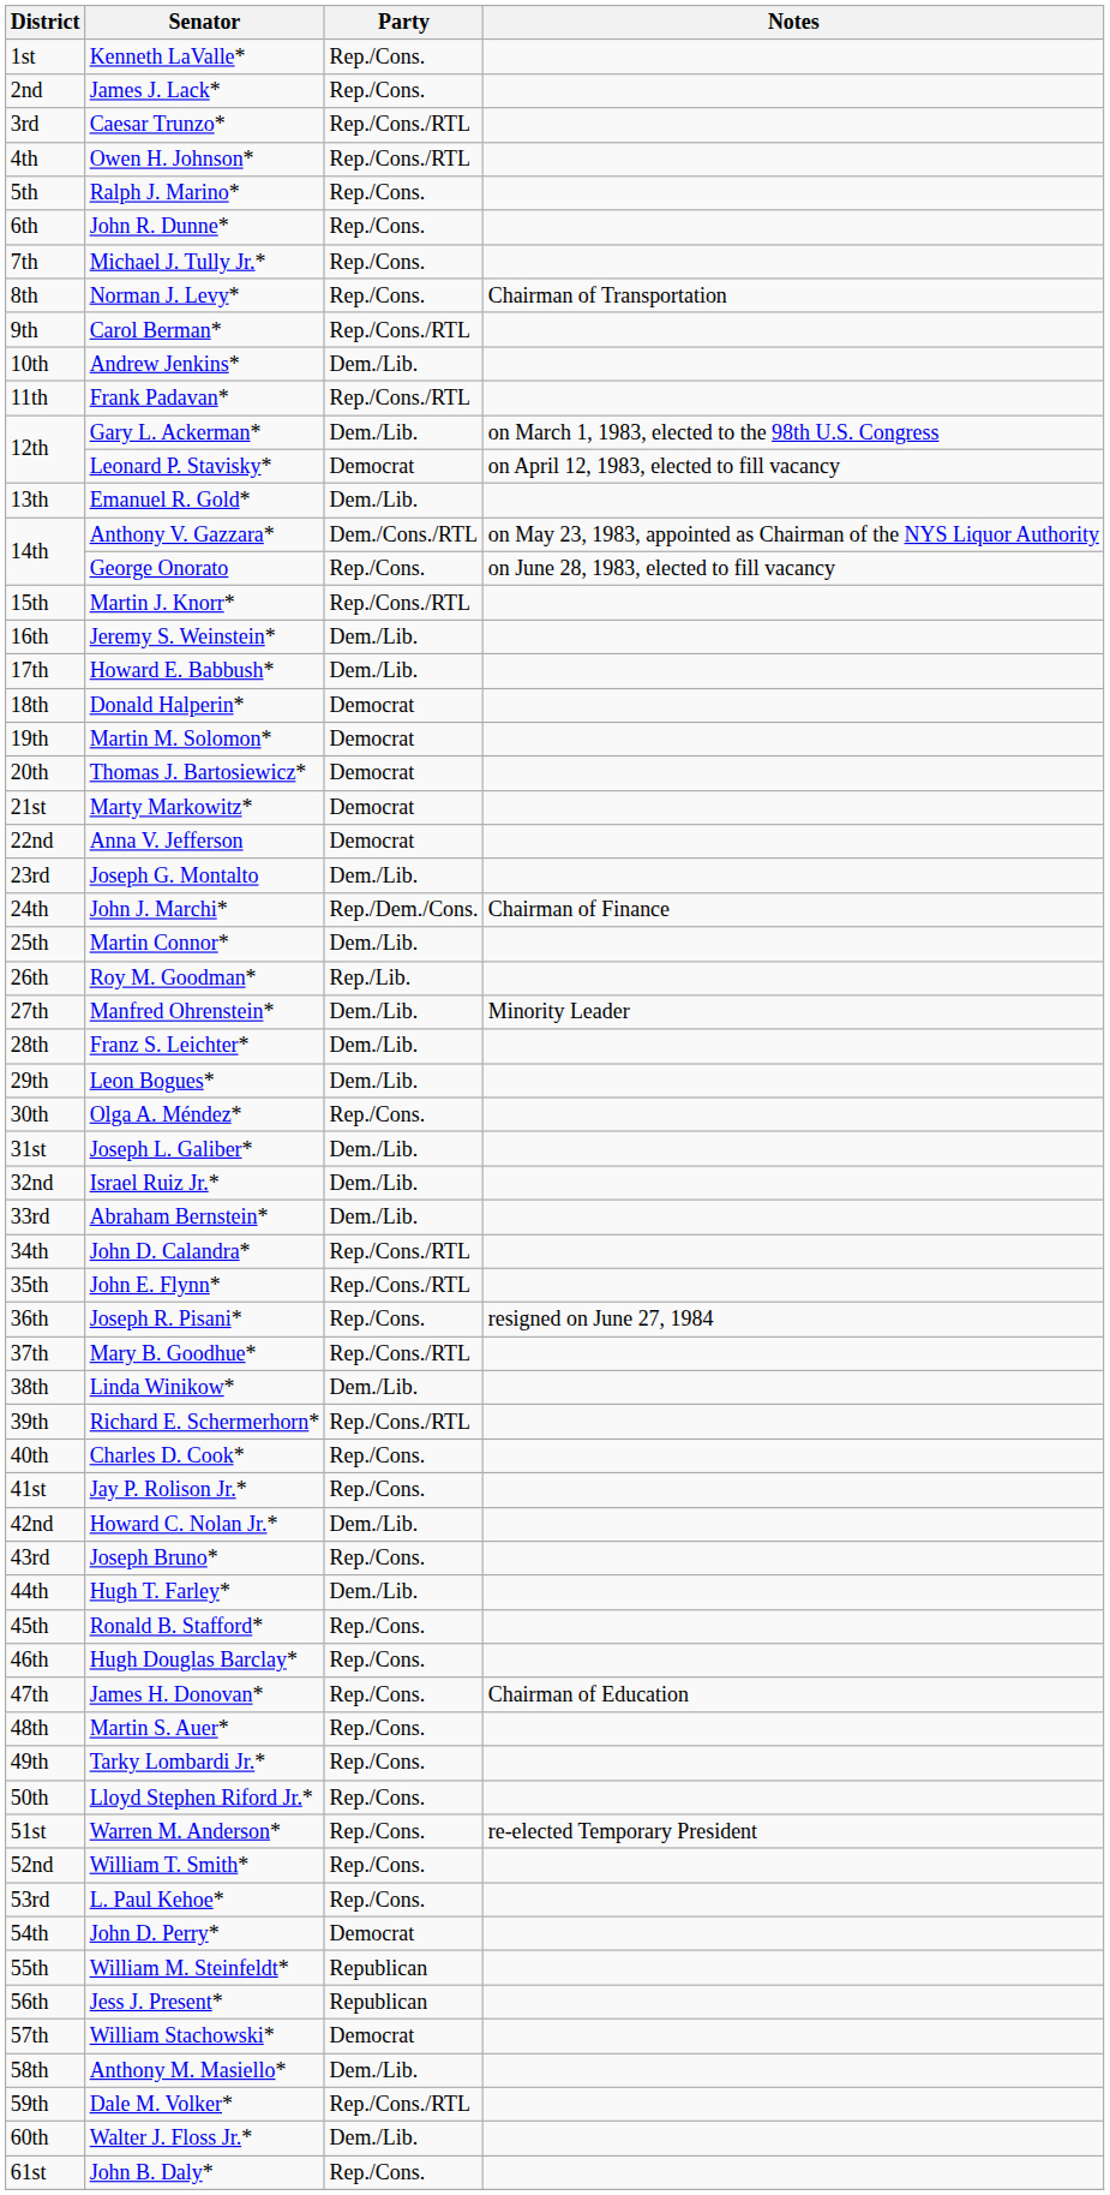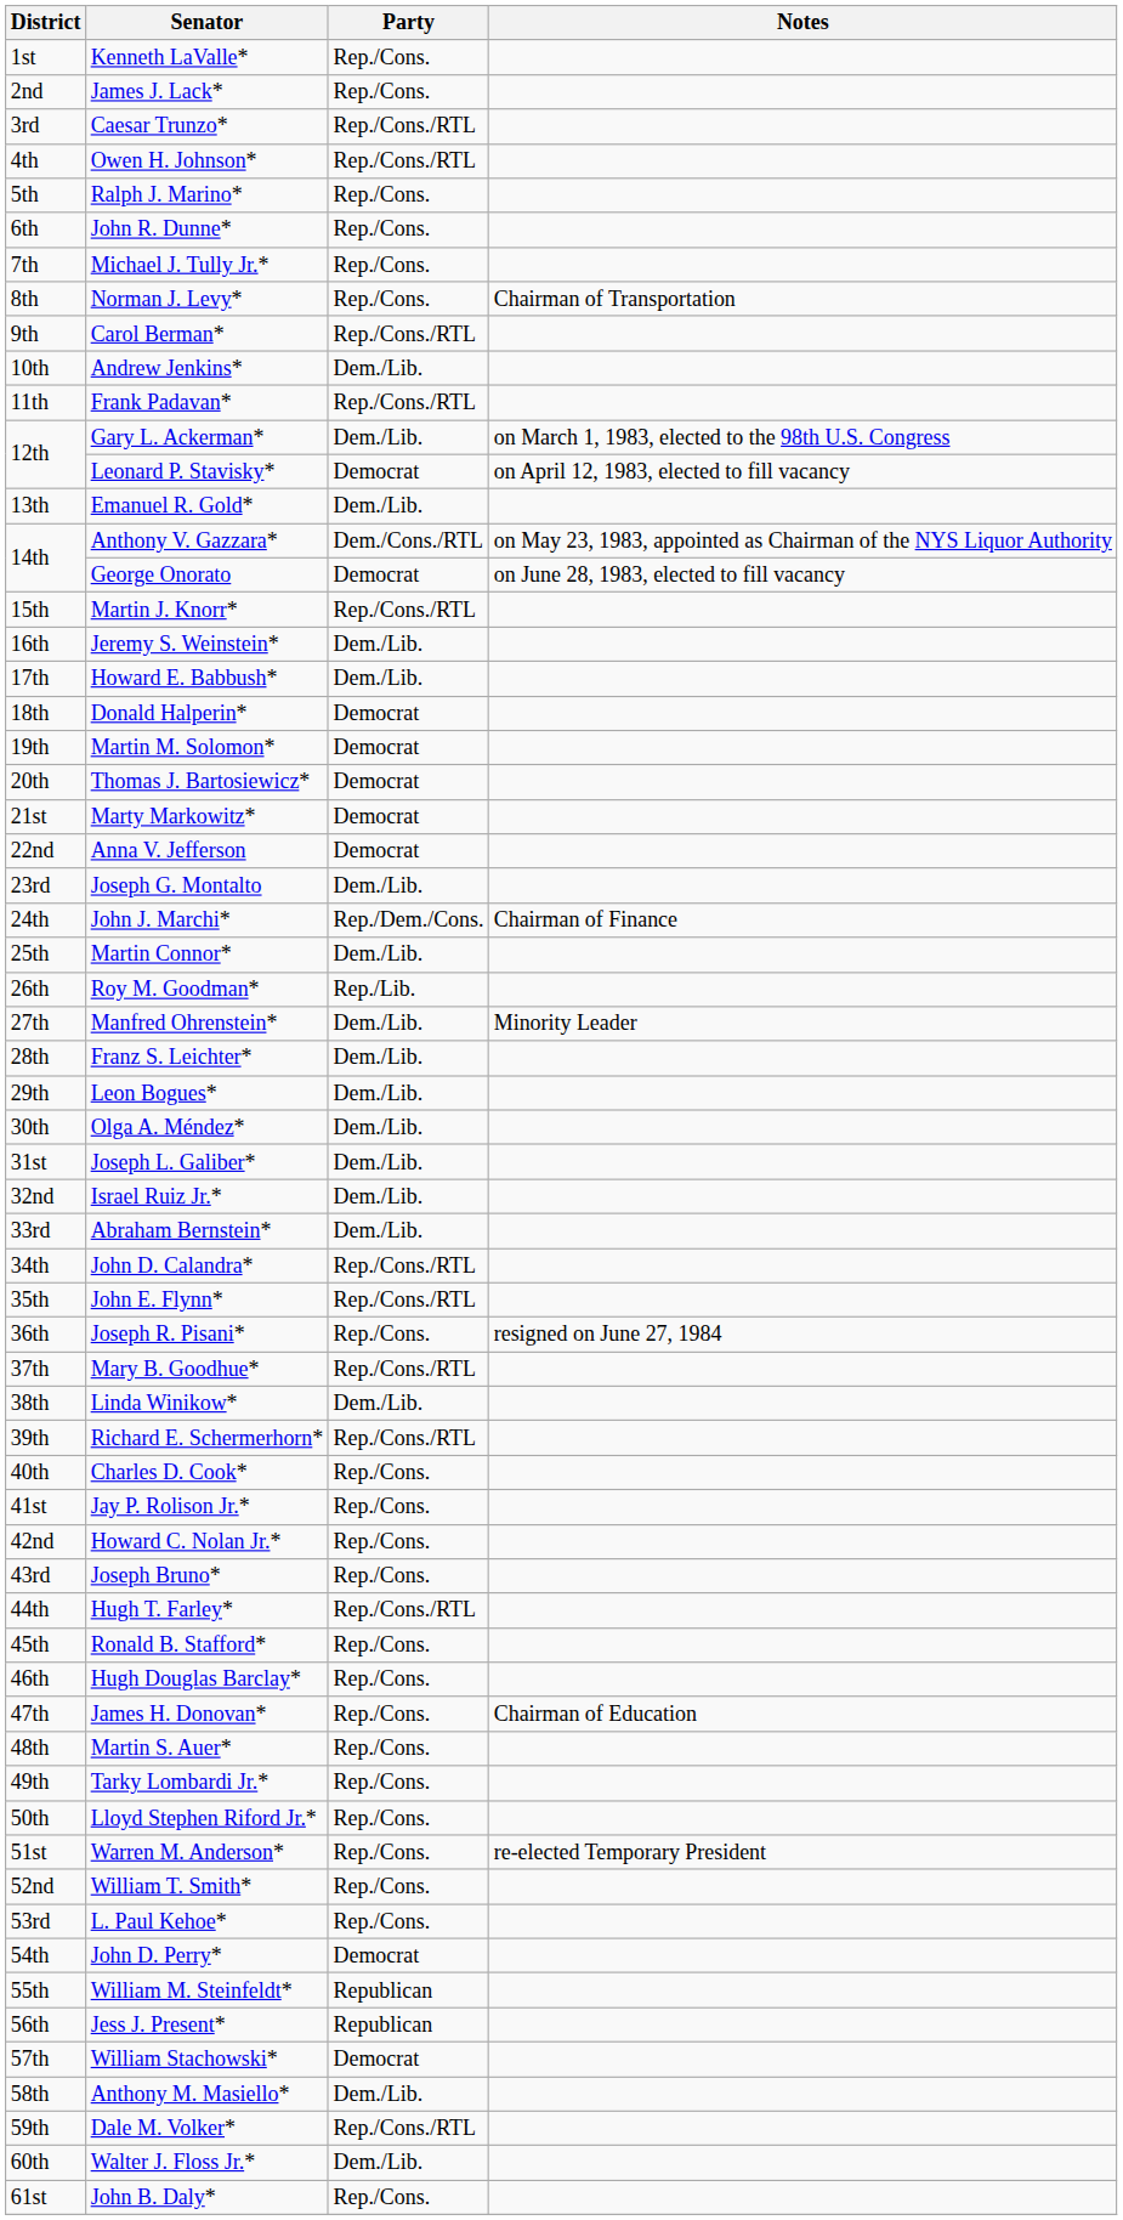 <table class=wikitable>
 <tr>
 <th>District</th>
 <th>Senator</th>
 <th>Party</th>
 <th>Notes</th>
 </tr>
 <tr>
 <td>1st</td>
 <td><a href='#'>Kenneth LaValle</a>*</td>
 <td>Rep./Cons.</td>
 <td></td>
 </tr>
 <tr>
 <td>2nd</td>
 <td><a href='#'>James J. Lack</a>*</td>
 <td>Rep./Cons.</td>
 <td></td>
 </tr>
 <tr>
 <td>3rd</td>
 <td><a href='#'>Caesar Trunzo</a>*</td>
 <td>Rep./Cons./RTL</td>
 <td></td>
 </tr>
 <tr>
 <td>4th</td>
 <td><a href='#'>Owen H. Johnson</a>*</td>
 <td>Rep./Cons./RTL</td>
 <td></td>
 </tr>
 <tr>
 <td>5th</td>
 <td><a href='#'>Ralph J. Marino</a>*</td>
 <td>Rep./Cons.</td>
 <td></td>
 </tr>
 <tr>
 <td>6th</td>
 <td><a href='#'>John R. Dunne</a>*</td>
 <td>Rep./Cons.</td>
 <td></td>
 </tr>
 <tr>
 <td>7th</td>
 <td><a href='#'>Michael J. Tully Jr.</a>*</td>
 <td>Rep./Cons.</td>
 <td></td>
 </tr>
 <tr>
 <td>8th</td>
 <td><a href='#'>Norman J. Levy</a>*</td>
 <td>Rep./Cons.</td>
 <td>Chairman of Transportation</td>
 </tr>
 <tr>
 <td>9th</td>
 <td><a href='#'>Carol Berman</a>*</td>
 <td>Rep./Cons./RTL</td>
 <td></td>
 </tr>
 <tr>
 <td>10th</td>
 <td><a href='#'>Andrew Jenkins</a>*</td>
 <td>Dem./Lib.</td>
 <td></td>
 </tr>
 <tr>
 <td>11th</td>
 <td><a href='#'>Frank Padavan</a>*</td>
 <td>Rep./Cons./RTL</td>
 <td></td>
 </tr>
 <tr>
 <td rowspan="2">12th</td>
 <td><a href='#'>Gary L. Ackerman</a>*</td>
 <td>Dem./Lib.</td>
 <td>on March 1, 1983, elected to the <a href='#'>98th U.S. Congress</a></td>
 </tr>
 <tr>
 <td><a href='#'>Leonard P. Stavisky</a>*</td>
 <td>Democrat</td>
 <td>on April 12, 1983, elected to fill vacancy</td>
 </tr>
 <tr>
 <td>13th</td>
 <td><a href='#'>Emanuel R. Gold</a>*</td>
 <td>Dem./Lib.</td>
 <td></td>
 </tr>
 <tr>
 <td rowspan="2">14th</td>
 <td><a href='#'>Anthony V. Gazzara</a>*</td>
 <td>Dem./Cons./RTL</td>
 <td>on May 23, 1983, appointed as Chairman of the <a href='#'>NYS Liquor Authority</a></td>
 </tr>
 <tr>
 <td><a href='#'>George Onorato</a></td>
-<td>Rep./Cons.</td>
+<td>Democrat</td>
 <td>on June 28, 1983, elected to fill vacancy</td>
 </tr>
 <tr>
 <td>15th</td>
 <td><a href='#'>Martin J. Knorr</a>*</td>
 <td>Rep./Cons./RTL</td>
 <td></td>
 </tr>
 <tr>
 <td>16th</td>
 <td><a href='#'>Jeremy S. Weinstein</a>*</td>
 <td>Dem./Lib.</td>
 <td></td>
 </tr>
 <tr>
 <td>17th</td>
 <td><a href='#'>Howard E. Babbush</a>*</td>
 <td>Dem./Lib.</td>
 <td></td>
 </tr>
 <tr>
 <td>18th</td>
 <td><a href='#'>Donald Halperin</a>*</td>
 <td>Democrat</td>
 <td></td>
 </tr>
 <tr>
 <td>19th</td>
 <td><a href='#'>Martin M. Solomon</a>*</td>
 <td>Democrat</td>
 <td></td>
 </tr>
 <tr>
 <td>20th</td>
 <td><a href='#'>Thomas J. Bartosiewicz</a>*</td>
 <td>Democrat</td>
 <td></td>
 </tr>
 <tr>
 <td>21st</td>
 <td><a href='#'>Marty Markowitz</a>*</td>
 <td>Democrat</td>
 <td></td>
 </tr>
 <tr>
 <td>22nd</td>
 <td><a href='#'>Anna V. Jefferson</a></td>
 <td>Democrat</td>
 <td></td>
 </tr>
 <tr>
 <td>23rd</td>
 <td><a href='#'>Joseph G. Montalto</a></td>
 <td>Dem./Lib.</td>
 <td></td>
 </tr>
 <tr>
 <td>24th</td>
 <td><a href='#'>John J. Marchi</a>*</td>
 <td>Rep./Dem./Cons.</td>
 <td>Chairman of Finance</td>
 </tr>
 <tr>
 <td>25th</td>
 <td><a href='#'>Martin Connor</a>*</td>
 <td>Dem./Lib.</td>
 <td></td>
 </tr>
 <tr>
 <td>26th</td>
 <td><a href='#'>Roy M. Goodman</a>*</td>
 <td>Rep./Lib.</td>
 <td></td>
 </tr>
 <tr>
 <td>27th</td>
 <td><a href='#'>Manfred Ohrenstein</a>*</td>
 <td>Dem./Lib.</td>
 <td>Minority Leader</td>
 </tr>
 <tr>
 <td>28th</td>
 <td><a href='#'>Franz S. Leichter</a>*</td>
 <td>Dem./Lib.</td>
 <td></td>
 </tr>
 <tr>
 <td>29th</td>
 <td><a href='#'>Leon Bogues</a>*</td>
 <td>Dem./Lib.</td>
 <td></td>
 </tr>
 <tr>
 <td>30th</td>
 <td><a href='#'>Olga A. Méndez</a>*</td>
-<td>Rep./Cons.</td>
+<td>Dem./Lib.</td>
 <td></td>
 </tr>
 <tr>
 <td>31st</td>
 <td><a href='#'>Joseph L. Galiber</a>*</td>
 <td>Dem./Lib.</td>
 <td></td>
 </tr>
 <tr>
 <td>32nd</td>
 <td><a href='#'>Israel Ruiz Jr.</a>*</td>
 <td>Dem./Lib.</td>
 <td></td>
 </tr>
 <tr>
 <td>33rd</td>
 <td><a href='#'>Abraham Bernstein</a>*</td>
 <td>Dem./Lib.</td>
 <td></td>
 </tr>
 <tr>
 <td>34th</td>
 <td><a href='#'>John D. Calandra</a>*</td>
 <td>Rep./Cons./RTL</td>
 <td></td>
 </tr>
 <tr>
 <td>35th</td>
 <td><a href='#'>John E. Flynn</a>*</td>
 <td>Rep./Cons./RTL</td>
 <td></td>
 </tr>
 <tr>
 <td>36th</td>
 <td><a href='#'>Joseph R. Pisani</a>*</td>
 <td>Rep./Cons.</td>
 <td>resigned on June 27, 1984</td>
 </tr>
 <tr>
 <td>37th</td>
 <td><a href='#'>Mary B. Goodhue</a>*</td>
 <td>Rep./Cons./RTL</td>
 <td></td>
 </tr>
 <tr>
 <td>38th</td>
 <td><a href='#'>Linda Winikow</a>*</td>
 <td>Dem./Lib.</td>
 <td></td>
 </tr>
 <tr>
 <td>39th</td>
 <td><a href='#'>Richard E. Schermerhorn</a>*</td>
 <td>Rep./Cons./RTL</td>
 <td></td>
 </tr>
 <tr>
 <td>40th</td>
 <td><a href='#'>Charles D. Cook</a>*</td>
 <td>Rep./Cons.</td>
 <td></td>
 </tr>
 <tr>
 <td>41st</td>
 <td><a href='#'>Jay P. Rolison Jr.</a>*</td>
 <td>Rep./Cons.</td>
 <td></td>
 </tr>
 <tr>
 <td>42nd</td>
 <td><a href='#'>Howard C. Nolan Jr.</a>*</td>
-<td>Dem./Lib.</td>
+<td>Rep./Cons.</td>
 <td></td>
 </tr>
 <tr>
 <td>43rd</td>
 <td><a href='#'>Joseph Bruno</a>*</td>
 <td>Rep./Cons.</td>
 <td></td>
 </tr>
 <tr>
 <td>44th</td>
 <td><a href='#'>Hugh T. Farley</a>*</td>
-<td>Dem./Lib.</td>
+<td>Rep./Cons./RTL</td>
 <td></td>
 </tr>
 <tr>
 <td>45th</td>
 <td><a href='#'>Ronald B. Stafford</a>*</td>
 <td>Rep./Cons.</td>
 <td></td>
 </tr>
 <tr>
 <td>46th</td>
 <td><a href='#'>Hugh Douglas Barclay</a>*</td>
 <td>Rep./Cons.</td>
 <td></td>
 </tr>
 <tr>
 <td>47th</td>
 <td><a href='#'>James H. Donovan</a>*</td>
 <td>Rep./Cons.</td>
 <td>Chairman of Education</td>
 </tr>
 <tr>
 <td>48th</td>
 <td><a href='#'>Martin S. Auer</a>*</td>
 <td>Rep./Cons.</td>
 <td></td>
 </tr>
 <tr>
 <td>49th</td>
 <td><a href='#'>Tarky Lombardi Jr.</a>*</td>
 <td>Rep./Cons.</td>
 <td></td>
 </tr>
 <tr>
 <td>50th</td>
 <td><a href='#'>Lloyd Stephen Riford Jr.</a>*</td>
 <td>Rep./Cons.</td>
 <td></td>
 </tr>
 <tr>
 <td>51st</td>
 <td><a href='#'>Warren M. Anderson</a>*</td>
 <td>Rep./Cons.</td>
 <td>re-elected Temporary President</td>
 </tr>
 <tr>
 <td>52nd</td>
 <td><a href='#'>William T. Smith</a>*</td>
 <td>Rep./Cons.</td>
 <td></td>
 </tr>
 <tr>
 <td>53rd</td>
 <td><a href='#'>L. Paul Kehoe</a>*</td>
 <td>Rep./Cons.</td>
 <td></td>
 </tr>
 <tr>
 <td>54th</td>
 <td><a href='#'>John D. Perry</a>*</td>
 <td>Democrat</td>
 <td></td>
 </tr>
 <tr>
 <td>55th</td>
 <td><a href='#'>William M. Steinfeldt</a>*</td>
 <td>Republican</td>
 <td></td>
 </tr>
 <tr>
 <td>56th</td>
 <td><a href='#'>Jess J. Present</a>*</td>
 <td>Republican</td>
 <td></td>
 </tr>
 <tr>
 <td>57th</td>
 <td><a href='#'>William Stachowski</a>*</td>
 <td>Democrat</td>
 <td></td>
 </tr>
 <tr>
 <td>58th</td>
 <td><a href='#'>Anthony M. Masiello</a>*</td>
 <td>Dem./Lib.</td>
 <td></td>
 </tr>
 <tr>
 <td>59th</td>
 <td><a href='#'>Dale M. Volker</a>*</td>
 <td>Rep./Cons./RTL</td>
 <td></td>
 </tr>
 <tr>
 <td>60th</td>
 <td><a href='#'>Walter J. Floss Jr.</a>*</td>
 <td>Dem./Lib.</td>
 <td></td>
 </tr>
 <tr>
 <td>61st</td>
 <td><a href='#'>John B. Daly</a>*</td>
 <td>Rep./Cons.</td>
 <td></td>
 </tr>
 <tr>
 </tr>
 </table>
